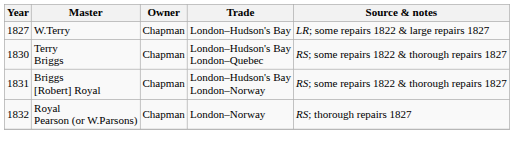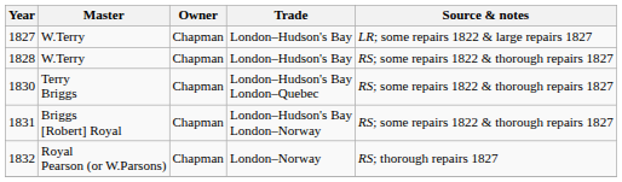 <table class=" wikitable">
 <tr>
 <th>Year</th>
 <th>Master</th>
 <th>Owner</th>
 <th>Trade</th>
 <th>Source & notes</th>
 </tr>
 <tr>
 <td>1827</td>
 <td>W.Terry</td>
 <td>Chapman</td>
 <td>London–Hudson's Bay</td>
 <td><em>LR</em>; some repairs 1822 & large repairs 1827</td>
+</tr>
+<tr>
+<td>1828</td>
+<td>W.Terry</td>
+<td>Chapman</td>
+<td>London–Hudson's Bay</td>
+<td><em>RS</em>; some repairs 1822 & thorough repairs 1827</td>
 </tr>
 <tr>
 <td>1830</td>
 <td>Terry<br>Briggs</td>
 <td>Chapman</td>
 <td>London–Hudson's Bay<br>London–Quebec</td>
 <td><em>RS</em>; some repairs 1822 & thorough repairs 1827</td>
 </tr>
 <tr>
 <td>1831</td>
 <td>Briggs<br>[Robert] Royal</td>
 <td>Chapman</td>
 <td>London–Hudson's Bay<br>London–Norway</td>
 <td><em>RS</em>; some repairs 1822 & thorough repairs 1827</td>
 </tr>
 <tr>
 <td>1832</td>
 <td>Royal<br>Pearson (or W.Parsons)</td>
 <td>Chapman</td>
 <td>London–Norway</td>
 <td><em>RS</em>; thorough repairs 1827</td>
 </tr>
 <tr>
 </tr>
 </table>
